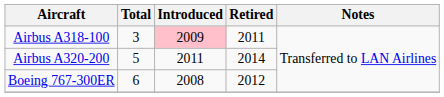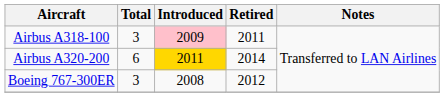 <table class="wikitable" style="margin:0.5em auto; text-align:center">
 <tr>
 <th>Aircraft</th>
 <th>Total</th>
 <th>Introduced</th>
 <th>Retired</th>
 <th>Notes</th>
 </tr>
 <tr>
 <td><a href='#'>Airbus A318-100</a></td>
 <td>3</td>
 <td style="background: pink;">2009</td>
 <td>2011</td>
 <td rowspan=3>Transferred to <a href='#'>LAN Airlines</a></td>
 </tr>
 <tr>
 <td><a href='#'>Airbus A320-200</a></td>
-<td>5</td>
-<td>2011</td>
+<td>6</td>
+<td style="background: gold;">2011</td>
 <td>2014</td>
 </tr>
 <tr>
 <td><a href='#'>Boeing 767-300ER</a></td>
-<td>6</td>
+<td>3</td>
 <td>2008</td>
 <td>2012</td>
 </tr>
 <tr>
 </tr>
 </table>
